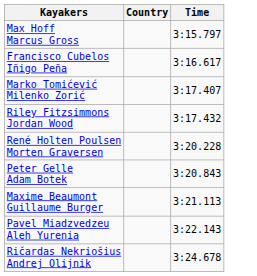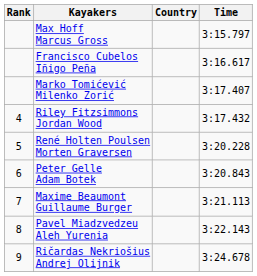 <table class="wikitable" style="text-align:center">
 <tr>
+<th>Rank</th>
 <th>Kayakers</th>
 <th>Country</th>
 <th>Time</th>
 </tr>
 <tr>
+<td></td>
 <td align="left"><a href='#'>Max Hoff</a><br><a href='#'>Marcus Gross</a></td>
 <td align="left"></td>
 <td>3:15.797</td>
 </tr>
 <tr>
+<td></td>
 <td align="left"><a href='#'>Francisco Cubelos</a><br><a href='#'>Iñigo Peña</a></td>
 <td align="left"></td>
 <td>3:16.617</td>
 </tr>
 <tr>
+<td></td>
 <td align="left"><a href='#'>Marko Tomićević</a><br><a href='#'>Milenko Zorić</a></td>
 <td align="left"></td>
 <td>3:17.407</td>
 </tr>
 <tr>
+<td>4</td>
 <td align="left"><a href='#'>Riley Fitzsimmons</a><br><a href='#'>Jordan Wood</a></td>
 <td align="left"></td>
 <td>3:17.432</td>
 </tr>
 <tr>
+<td>5</td>
 <td align="left"><a href='#'>René Holten Poulsen</a><br><a href='#'>Morten Graversen</a></td>
 <td align="left"></td>
 <td>3:20.228</td>
 </tr>
 <tr>
+<td>6</td>
 <td align="left"><a href='#'>Peter Gelle</a><br><a href='#'>Adam Botek</a></td>
 <td align="left"></td>
 <td>3:20.843</td>
 </tr>
 <tr>
+<td>7</td>
 <td align="left"><a href='#'>Maxime Beaumont</a><br><a href='#'>Guillaume Burger</a></td>
 <td align="left"></td>
 <td>3:21.113</td>
 </tr>
 <tr>
+<td>8</td>
 <td align="left"><a href='#'>Pavel Miadzvedzeu</a><br><a href='#'>Aleh Yurenia</a></td>
 <td align="left"></td>
 <td>3:22.143</td>
 </tr>
 <tr>
+<td>9</td>
 <td align="left"><a href='#'>Ričardas Nekriošius</a><br><a href='#'>Andrej Olijnik</a></td>
 <td align="left"></td>
 <td>3:24.678</td>
 </tr>
 </table>
